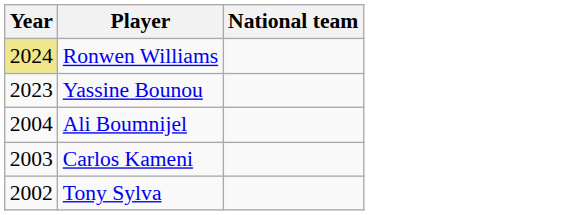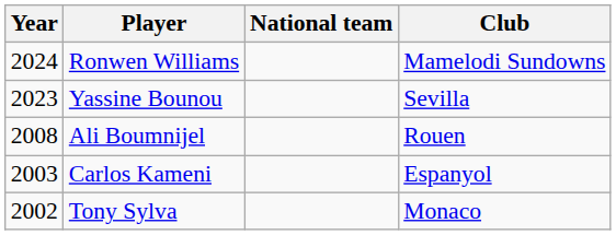 <table class="wikitable">
 <tr>
 <th>Year</th>
 <th>Player</th>
 <th>National team</th>
+<th>Club</th>
 </tr>
 <tr>
-<td style="background: khaki;">2024</td>
+<td>2024</td>
 <td><a href='#'>Ronwen Williams</a></td>
 <td></td>
+<td> <a href='#'>Mamelodi Sundowns</a></td>
 </tr>
 <tr>
 <td>2023</td>
 <td><a href='#'>Yassine Bounou</a></td>
 <td></td>
+<td> <a href='#'>Sevilla</a></td>
 </tr>
 <tr>
-<td>2004</td>
+<td>2008</td>
 <td><a href='#'>Ali Boumnijel</a></td>
 <td></td>
+<td> <a href='#'>Rouen</a></td>
 </tr>
 <tr>
 <td>2003</td>
 <td><a href='#'>Carlos Kameni</a></td>
 <td></td>
+<td> <a href='#'>Espanyol</a></td>
 </tr>
 <tr>
 <td>2002</td>
 <td><a href='#'>Tony Sylva</a></td>
 <td></td>
+<td> <a href='#'>Monaco</a></td>
 </tr>
 </table>
